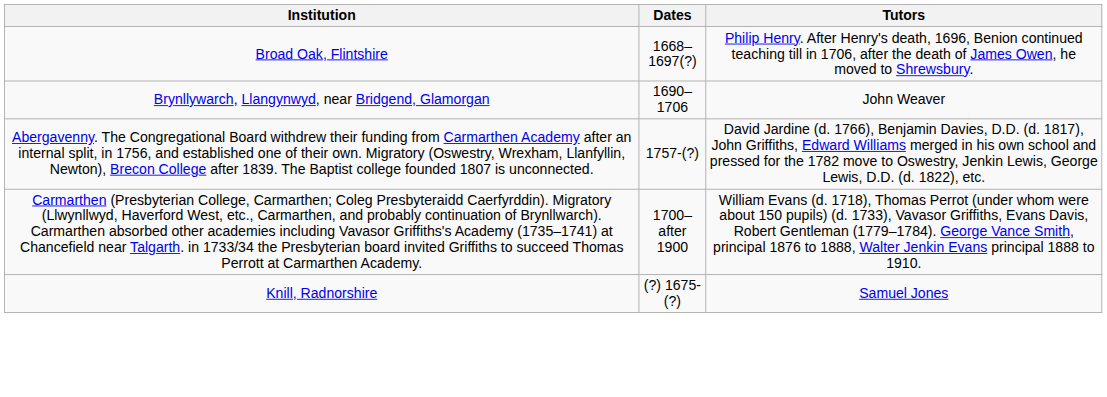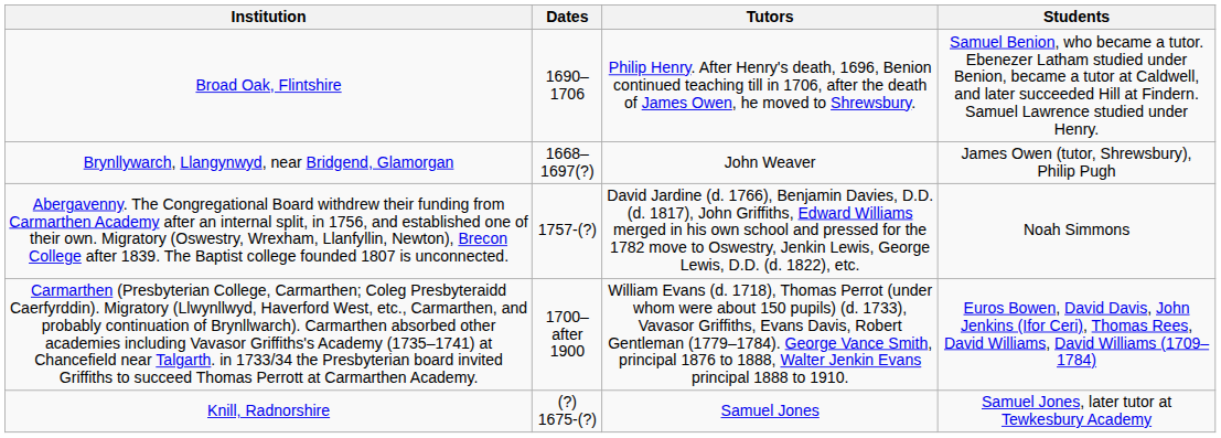 <table class="wikitable plainrowheaders" style="text-align:center;" border="1">
 <tr>
 <th>Institution</th>
 <th>Dates</th>
 <th>Tutors</th>
+<th>Students</th>
 </tr>
 <tr>
 <td><a href='#'>Broad Oak, Flintshire</a></td>
-<td>1668–1697(?)</td>
+<td>1690–1706</td>
 <td><a href='#'>Philip Henry</a>. After Henry's death, 1696, Benion continued teaching till in 1706, after the death of <a href='#'>James Owen</a>, he moved to <a href='#'>Shrewsbury</a>.</td>
+<td><a href='#'>Samuel Benion</a>, who became a tutor. Ebenezer Latham studied under Benion, became a tutor at Caldwell, and later succeeded Hill at Findern. Samuel Lawrence studied under Henry.</td>
 </tr>
 <tr>
 <td><a href='#'>Brynllywarch</a>, <a href='#'>Llangynwyd</a>, near <a href='#'>Bridgend, Glamorgan</a></td>
-<td>1690–1706</td>
+<td>1668–1697(?)</td>
 <td>John Weaver</td>
+<td>James Owen (tutor, Shrewsbury), Philip Pugh</td>
 </tr>
 <tr>
 <td><a href='#'>Abergavenny</a>. The Congregational Board withdrew their funding from <a href='#'>Carmarthen Academy</a> after an internal split, in 1756, and established one of their own. Migratory (Oswestry, Wrexham, Llanfyllin, Newton), <a href='#'>Brecon College</a> after 1839. The Baptist college founded 1807 is unconnected.</td>
 <td>1757-(?)</td>
 <td>David Jardine (d. 1766), Benjamin Davies, D.D. (d. 1817), John Griffiths, <a href='#'>Edward Williams</a> merged in his own school and pressed for the 1782 move to Oswestry, Jenkin Lewis, George Lewis, D.D. (d. 1822), etc.</td>
+<td>Noah Simmons</td>
 </tr>
 <tr>
 <td><a href='#'>Carmarthen</a> (Presbyterian College, Carmarthen; Coleg Presbyteraidd Caerfyrddin). Migratory (Llwynllwyd, Haverford West, etc., Carmarthen, and probably continuation of Brynllwarch). Carmarthen absorbed other academies including Vavasor Griffiths's Academy (1735–1741) at Chancefield near <a href='#'>Talgarth</a>. in 1733/34 the Presbyterian board invited Griffiths to succeed Thomas Perrott at Carmarthen Academy.</td>
 <td>1700–after 1900</td>
 <td>William Evans (d. 1718), Thomas Perrot (under whom were about 150 pupils) (d. 1733), Vavasor Griffiths, Evans Davis, Robert Gentleman (1779–1784). <a href='#'>George Vance Smith</a>, principal 1876 to 1888, <a href='#'>Walter Jenkin Evans</a> principal 1888 to 1910.</td>
+<td><a href='#'>Euros Bowen</a>, <a href='#'>David Davis</a>, <a href='#'>John Jenkins (Ifor Ceri)</a>, <a href='#'>Thomas Rees</a>, <a href='#'>David Williams</a>, <a href='#'>David Williams (1709–1784)</a></td>
 </tr>
 <tr>
 <td><a href='#'>Knill, Radnorshire</a></td>
 <td>(?) 1675-(?)</td>
 <td><a href='#'>Samuel Jones</a></td>
+<td><a href='#'>Samuel Jones</a>, later tutor at <a href='#'>Tewkesbury Academy</a></td>
 </tr>
 </table>
